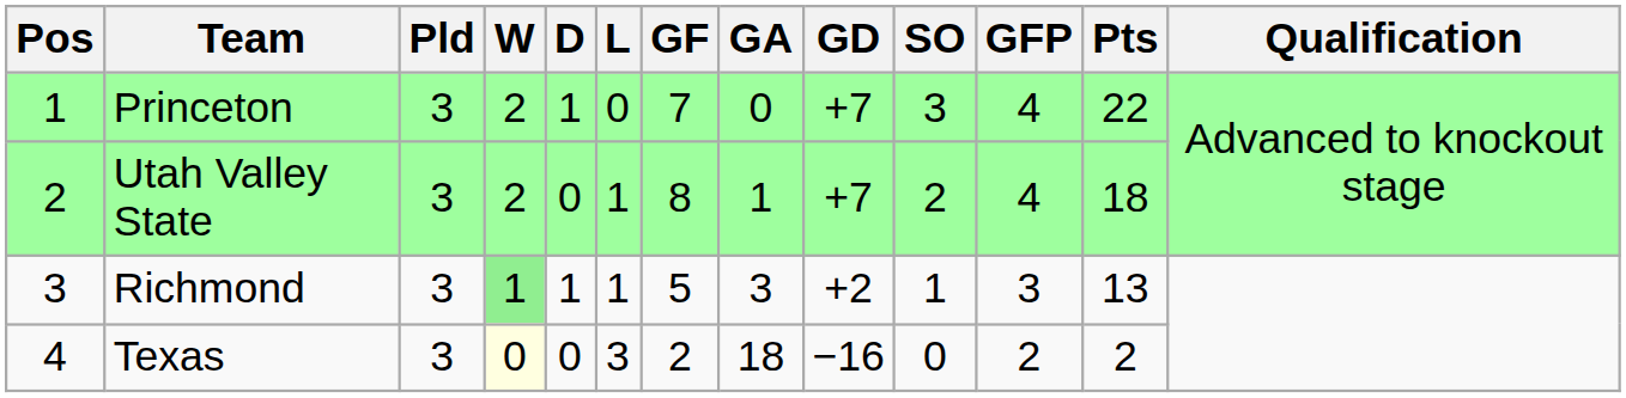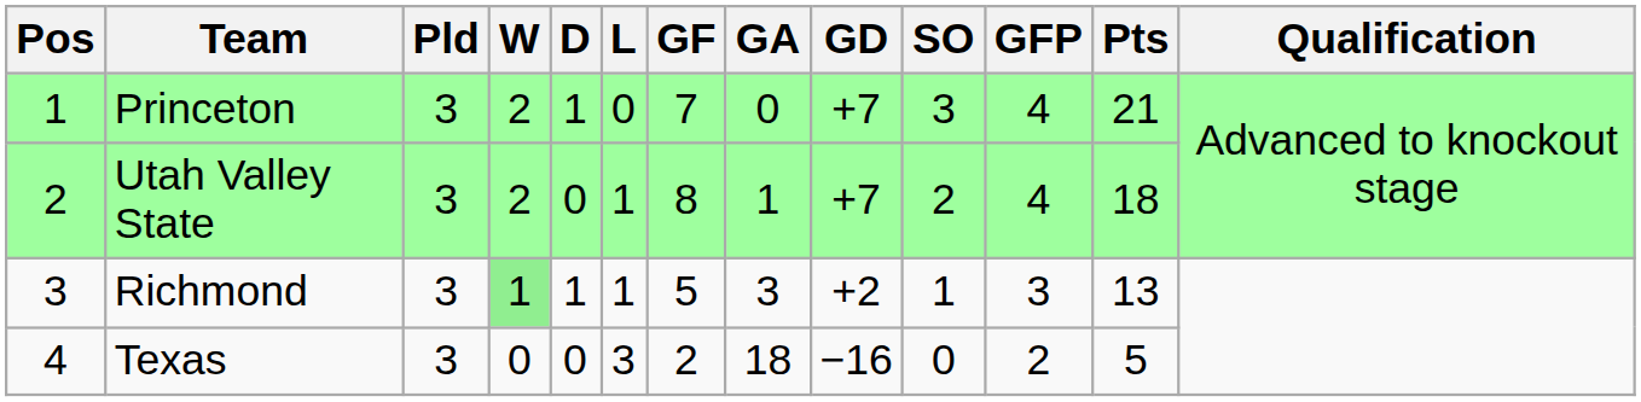 <table class="wikitable" style="text-align:center">
 <tr>
 <th>Pos</th>
 <th>Team</th>
 <th>Pld</th>
 <th>W</th>
 <th>D</th>
 <th>L</th>
 <th>GF</th>
 <th>GA</th>
 <th>GD</th>
 <th>SO</th>
 <th>GFP</th>
 <th>Pts</th>
 <th>Qualification</th>
 </tr>
 <tr bgcolor="#9eff9e">
 <td>1</td>
 <td style="text-align:left">Princeton</td>
 <td>3</td>
 <td>2</td>
 <td>1</td>
 <td>0</td>
 <td>7</td>
 <td>0</td>
 <td>+7</td>
 <td>3</td>
 <td>4</td>
-<td>22</td>
+<td>21</td>
 <td rowspan="2">Advanced to knockout stage</td>
 </tr>
 <tr bgcolor="#9eff9e">
 <td>2</td>
 <td style="text-align:left">Utah Valley State</td>
 <td>3</td>
 <td>2</td>
 <td>0</td>
 <td>1</td>
 <td>8</td>
 <td>1</td>
 <td>+7</td>
 <td>2</td>
 <td>4</td>
 <td>18</td>
 </tr>
 <tr>
 <td>3</td>
 <td style="text-align:left">Richmond</td>
 <td>3</td>
 <td style="background: lightgreen;">1</td>
 <td>1</td>
 <td>1</td>
 <td>5</td>
 <td>3</td>
 <td>+2</td>
 <td>1</td>
 <td>3</td>
 <td>13</td>
 <td rowspan="2"></td>
 </tr>
 <tr>
 <td>4</td>
 <td style="text-align:left">Texas</td>
 <td>3</td>
-<td style="background: lightyellow;">0</td>
+<td>0</td>
 <td>0</td>
 <td>3</td>
 <td>2</td>
 <td>18</td>
 <td>−16</td>
 <td>0</td>
 <td>2</td>
-<td>2</td>
+<td>5</td>
 </tr>
 </table>
